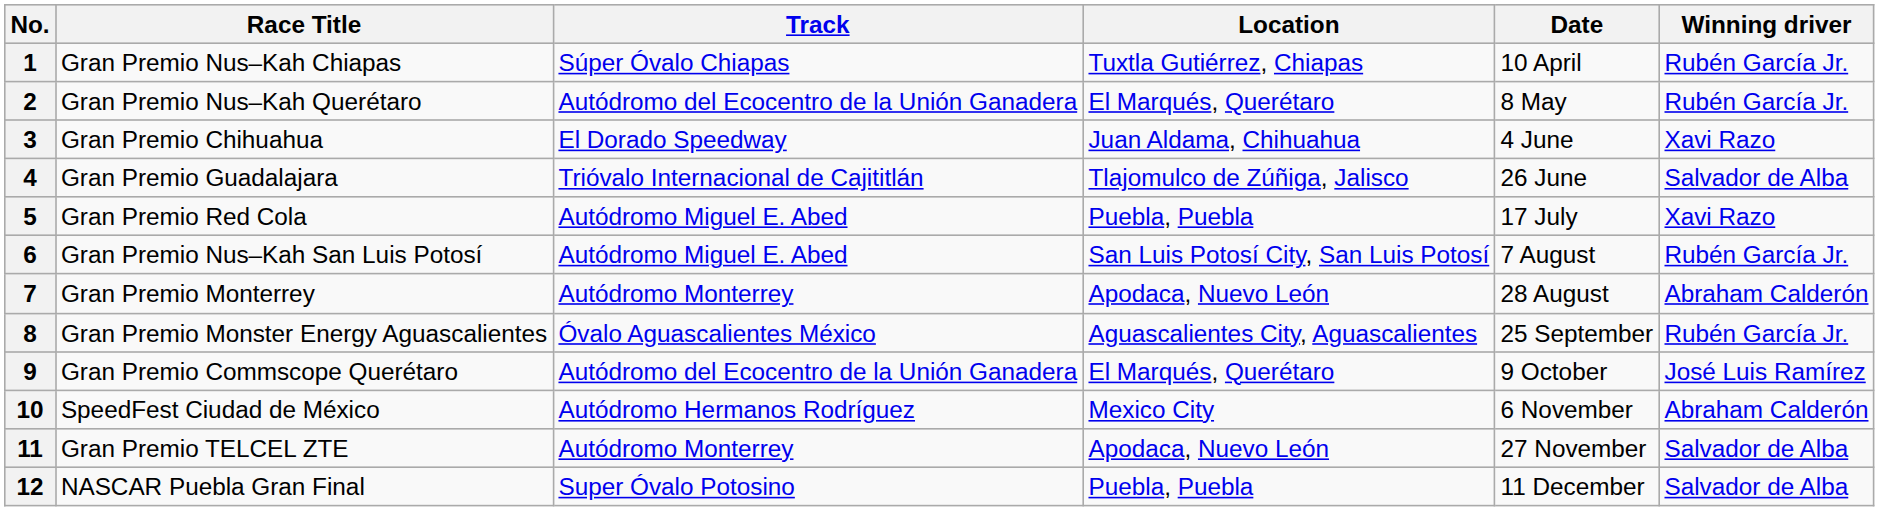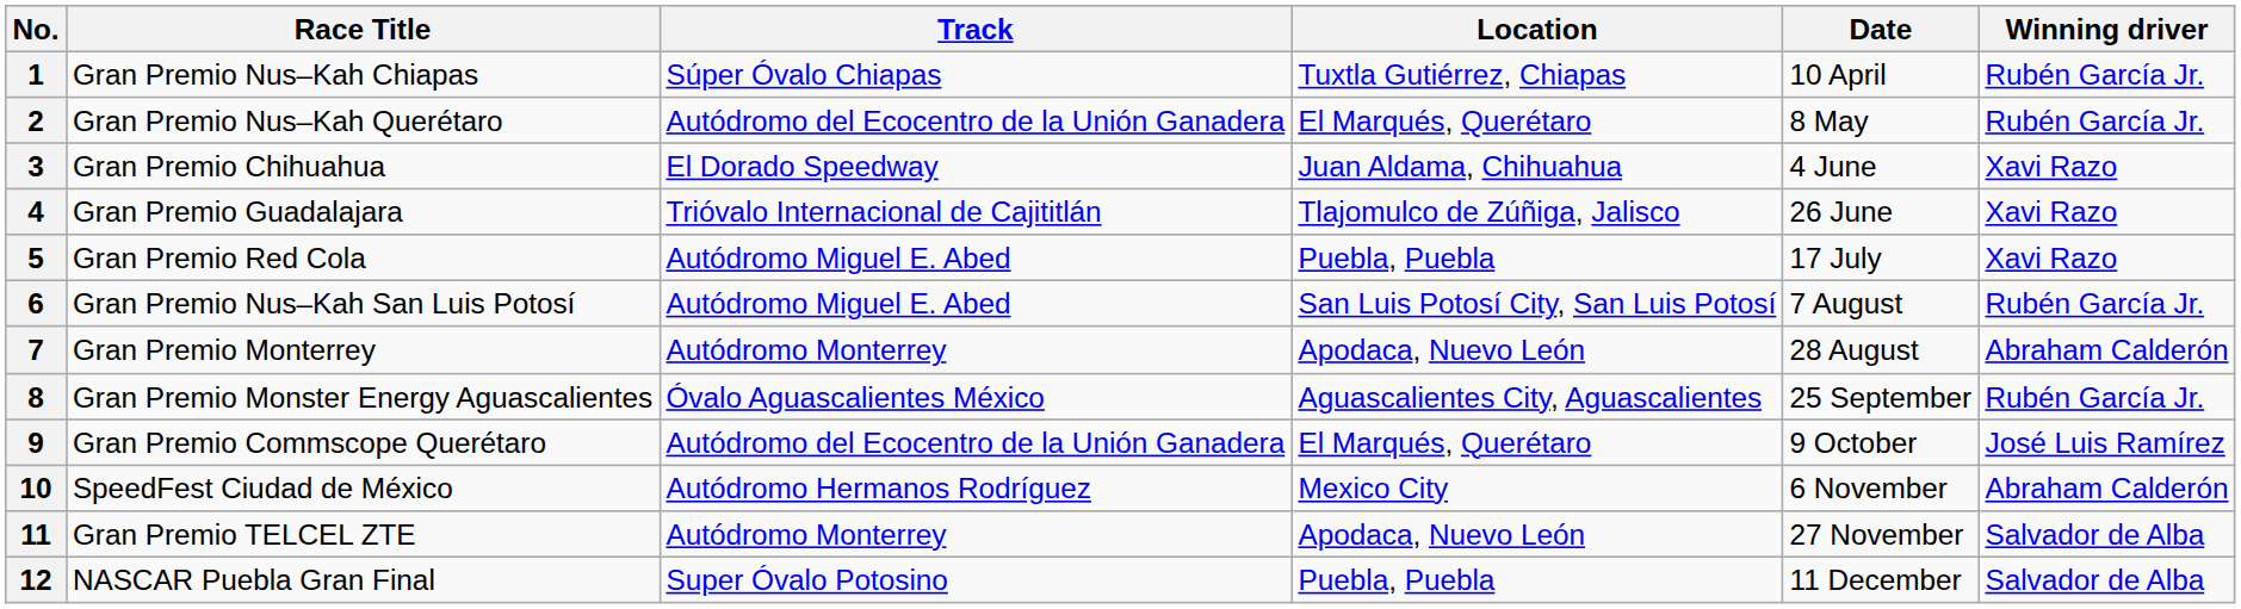 <table class="wikitable" style="font-size:95%">
 <tr>
 <th>No.</th>
 <th>Race Title</th>
 <th><a href='#'>Track</a></th>
 <th>Location</th>
 <th>Date</th>
 <th>Winning driver</th>
 </tr>
 <tr>
 <th>1</th>
 <td>Gran Premio Nus–Kah Chiapas</td>
 <td><a href='#'>Súper Óvalo Chiapas</a></td>
 <td><a href='#'>Tuxtla Gutiérrez</a>, <a href='#'>Chiapas</a></td>
 <td>10 April</td>
 <td><a href='#'>Rubén García Jr.</a></td>
 </tr>
 <tr>
 <th>2</th>
 <td>Gran Premio Nus–Kah Querétaro</td>
 <td><a href='#'>Autódromo del Ecocentro de la Unión Ganadera</a></td>
 <td><a href='#'>El Marqués</a>, <a href='#'>Querétaro</a></td>
 <td>8 May</td>
 <td><a href='#'>Rubén García Jr.</a></td>
 </tr>
 <tr>
 <th>3</th>
 <td>Gran Premio Chihuahua</td>
 <td><a href='#'>El Dorado Speedway</a></td>
 <td><a href='#'>Juan Aldama</a>, <a href='#'>Chihuahua</a></td>
 <td>4 June</td>
 <td><a href='#'>Xavi Razo</a></td>
 </tr>
 <tr>
 <th>4</th>
 <td>Gran Premio Guadalajara</td>
 <td><a href='#'>Trióvalo Internacional de Cajititlán</a></td>
 <td><a href='#'>Tlajomulco de Zúñiga</a>, <a href='#'>Jalisco</a></td>
 <td>26 June</td>
-<td><a href='#'>Salvador de Alba</a></td>
+<td><a href='#'>Xavi Razo</a></td>
 </tr>
 <tr>
 <th>5</th>
 <td>Gran Premio Red Cola</td>
 <td><a href='#'>Autódromo Miguel E. Abed</a></td>
 <td><a href='#'>Puebla</a>, <a href='#'>Puebla</a></td>
 <td>17 July</td>
 <td><a href='#'>Xavi Razo</a></td>
 </tr>
 <tr>
 <th>6</th>
 <td>Gran Premio Nus–Kah San Luis Potosí</td>
 <td><a href='#'>Autódromo Miguel E. Abed</a></td>
 <td><a href='#'>San Luis Potosí City</a>, <a href='#'>San Luis Potosí</a></td>
 <td>7 August</td>
 <td><a href='#'>Rubén García Jr.</a></td>
 </tr>
 <tr>
 <th>7</th>
 <td>Gran Premio Monterrey</td>
 <td><a href='#'>Autódromo Monterrey</a></td>
 <td><a href='#'>Apodaca</a>, <a href='#'>Nuevo León</a></td>
 <td>28 August</td>
 <td><a href='#'>Abraham Calderón</a></td>
 </tr>
 <tr>
 <th>8</th>
 <td>Gran Premio Monster Energy Aguascalientes</td>
 <td><a href='#'>Óvalo Aguascalientes México</a></td>
 <td><a href='#'>Aguascalientes City</a>, <a href='#'>Aguascalientes</a></td>
 <td>25 September</td>
 <td><a href='#'>Rubén García Jr.</a></td>
 </tr>
 <tr>
 <th>9</th>
 <td>Gran Premio Commscope Querétaro</td>
 <td><a href='#'>Autódromo del Ecocentro de la Unión Ganadera</a></td>
 <td><a href='#'>El Marqués</a>, <a href='#'>Querétaro</a></td>
 <td>9 October</td>
 <td><a href='#'>José Luis Ramírez</a></td>
 </tr>
 <tr>
 <th>10</th>
 <td>SpeedFest Ciudad de México</td>
 <td><a href='#'>Autódromo Hermanos Rodríguez</a></td>
 <td><a href='#'>Mexico City</a></td>
 <td>6 November</td>
 <td><a href='#'>Abraham Calderón</a></td>
 </tr>
 <tr>
 <th>11</th>
 <td>Gran Premio TELCEL ZTE</td>
 <td><a href='#'>Autódromo Monterrey</a></td>
 <td><a href='#'>Apodaca</a>, <a href='#'>Nuevo León</a></td>
 <td>27 November</td>
 <td><a href='#'>Salvador de Alba</a></td>
 </tr>
 <tr>
 <th>12</th>
 <td>NASCAR Puebla Gran Final</td>
 <td><a href='#'>Super Óvalo Potosino</a></td>
 <td><a href='#'>Puebla</a>, <a href='#'>Puebla</a></td>
 <td>11 December</td>
 <td><a href='#'>Salvador de Alba</a></td>
 </tr>
 </table>
